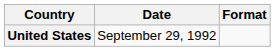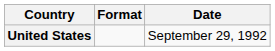 <table class="wikitable plainrowheaders">
 <tr>
 <th scope="col">Country</th>
+<th scope="col">Format</th>
 <th scope="col">Date</th>
-<th scope="col">Format</th>
 </tr>
 <tr>
 <th scope="row">United States</th>
+<td rowspan="1"></td>
 <td rowspan="1">September 29, 1992</td>
-<td rowspan="1"></td>
 </tr>
 </table>
